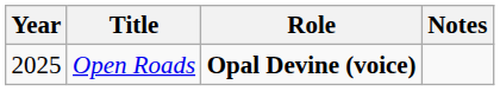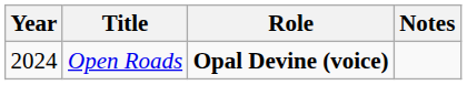 <table class="wikitable">
 <tr>
 <th>Year</th>
 <th>Title</th>
 <th>Role</th>
 <th>Notes</th>
 </tr>
 <tr>
-<td>2025</td>
+<td>2024</td>
 <td><em><a href='#'>Open Roads</a></em></td>
 <td><strong>Opal Devine (voice)</strong></td>
 <td></td>
 </tr>
 </table>
